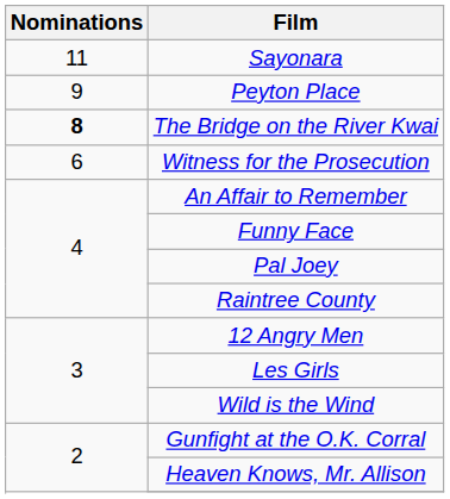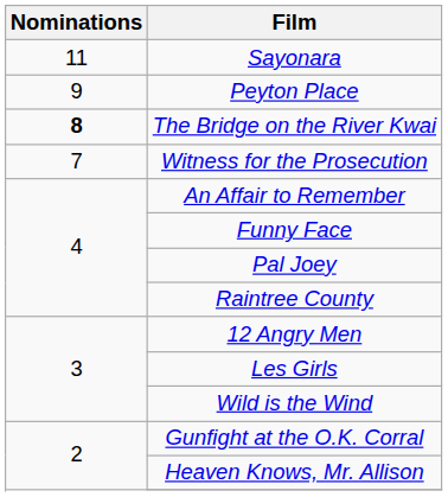 <table class="wikitable" rowspan="2" style="text-align:center;">
 <tr>
 <th scope="col" style="width:55px;">Nominations</th>
 <th scope="col" style="text-align:center;">Film</th>
 </tr>
 <tr>
 <td rowspan="1" style="text-align:center">11</td>
 <td><em><a href='#'>Sayonara</a></em></td>
 </tr>
 <tr>
 <td rowspan="1" style="text-align:center">9</td>
 <td><em><a href='#'>Peyton Place</a></em></td>
 </tr>
 <tr>
 <td rowspan="1" style="text-align:center"><strong>8</strong></td>
 <td><em><a href='#'>The Bridge on the River Kwai</a></em></td>
 </tr>
 <tr>
-<td rowspan="1" style="text-align:center">6</td>
+<td rowspan="1" style="text-align:center">7</td>
 <td><em><a href='#'>Witness for the Prosecution</a></em></td>
 </tr>
 <tr>
 <td rowspan="4" style="text-align:center">4</td>
 <td><em><a href='#'>An Affair to Remember</a></em></td>
 </tr>
 <tr>
 <td><em><a href='#'>Funny Face</a></em></td>
 </tr>
 <tr>
 <td><em><a href='#'>Pal Joey</a></em></td>
 </tr>
 <tr>
 <td><em><a href='#'>Raintree County</a></em></td>
 </tr>
 <tr>
 <td rowspan="3" style="text-align:center">3</td>
 <td><em><a href='#'>12 Angry Men</a></em></td>
 </tr>
 <tr>
 <td><em><a href='#'>Les Girls</a></em></td>
 </tr>
 <tr>
 <td><em><a href='#'>Wild is the Wind</a></em></td>
 </tr>
 <tr>
 <td rowspan="3" style="text-align:center">2</td>
 <td><em><a href='#'>Gunfight at the O.K. Corral</a></em></td>
 </tr>
 <tr>
 <td><em><a href='#'>Heaven Knows, Mr. Allison</a></em></td>
 </tr>
 <tr>
 </tr>
 </table>
